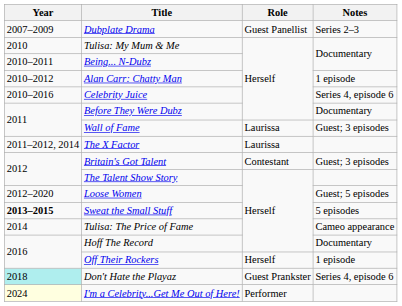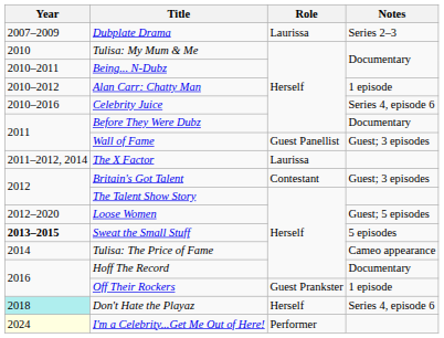 <table class="wikitable">
 <tr>
 <th>Year</th>
 <th>Title</th>
 <th>Role</th>
 <th>Notes</th>
 </tr>
 <tr>
 <td>2007–2009</td>
 <td><em><a href='#'>Dubplate Drama</a></em></td>
-<td>Guest Panellist</td>
+<td>Laurissa</td>
 <td>Series 2–3</td>
 </tr>
 <tr>
 <td>2010</td>
 <td><em>Tulisa: My Mum & Me</em></td>
 <td rowspan="5">Herself</td>
 <td rowspan="2">Documentary</td>
 </tr>
 <tr>
 <td>2010–2011</td>
 <td><em><a href='#'>Being... N-Dubz</a></em></td>
 </tr>
 <tr>
 <td>2010–2012</td>
 <td><em><a href='#'>Alan Carr: Chatty Man</a></em></td>
 <td>1 episode</td>
 </tr>
 <tr>
 <td>2010–2016</td>
 <td><em><a href='#'>Celebrity Juice</a></em></td>
 <td>Series 4, episode 6</td>
 </tr>
 <tr>
 <td rowspan="2">2011</td>
 <td><em><a href='#'>Before They Were Dubz</a></em></td>
 <td>Documentary</td>
 </tr>
 <tr>
 <td><a href='#'><em>Wall of Fame</em></a></td>
-<td>Laurissa</td>
+<td>Guest Panellist</td>
 <td>Guest; 3 episodes</td>
 </tr>
 <tr>
 <td>2011–2012, 2014</td>
 <td><a href='#'><em>The X Factor</em></a></td>
 <td>Laurissa</td>
 <td></td>
 </tr>
 <tr>
 <td rowspan="2">2012</td>
 <td><em><a href='#'>Britain's Got Talent</a></em></td>
 <td>Contestant</td>
 <td>Guest; 3 episodes</td>
 </tr>
 <tr>
 <td><em><a href='#'>The Talent Show Story</a></em></td>
 <td rowspan="5">Herself</td>
 <td></td>
 </tr>
 <tr>
 <td>2012–2020</td>
 <td><em><a href='#'>Loose Women</a></em></td>
 <td>Guest; 5 episodes</td>
 </tr>
 <tr>
 <td><strong>2013–2015</strong></td>
 <td><em><a href='#'>Sweat the Small Stuff</a></em></td>
 <td>5 episodes</td>
 </tr>
 <tr>
 <td>2014</td>
 <td><em>Tulisa: The Price of Fame</em></td>
 <td>Cameo appearance</td>
 </tr>
 <tr>
 <td rowspan="2">2016</td>
 <td><em>Hoff The Record</em></td>
 <td>Documentary</td>
 </tr>
 <tr>
 <td><a href='#'><em>Off Their Rockers</em></a></td>
-<td>Herself</td>
+<td>Guest Prankster</td>
 <td>1 episode</td>
 </tr>
 <tr>
 <td style="background: paleturquoise;">2018</td>
 <td><em>Don't Hate the Playaz</em></td>
-<td>Guest Prankster</td>
+<td>Herself</td>
 <td>Series 4, episode 6</td>
 </tr>
 <tr>
 <td style="background: lightyellow;">2024</td>
 <td><a href='#'><em>I'm a Celebrity...Get Me Out of Here!</em></a></td>
 <td>Performer</td>
 <td></td>
 </tr>
 </table>
